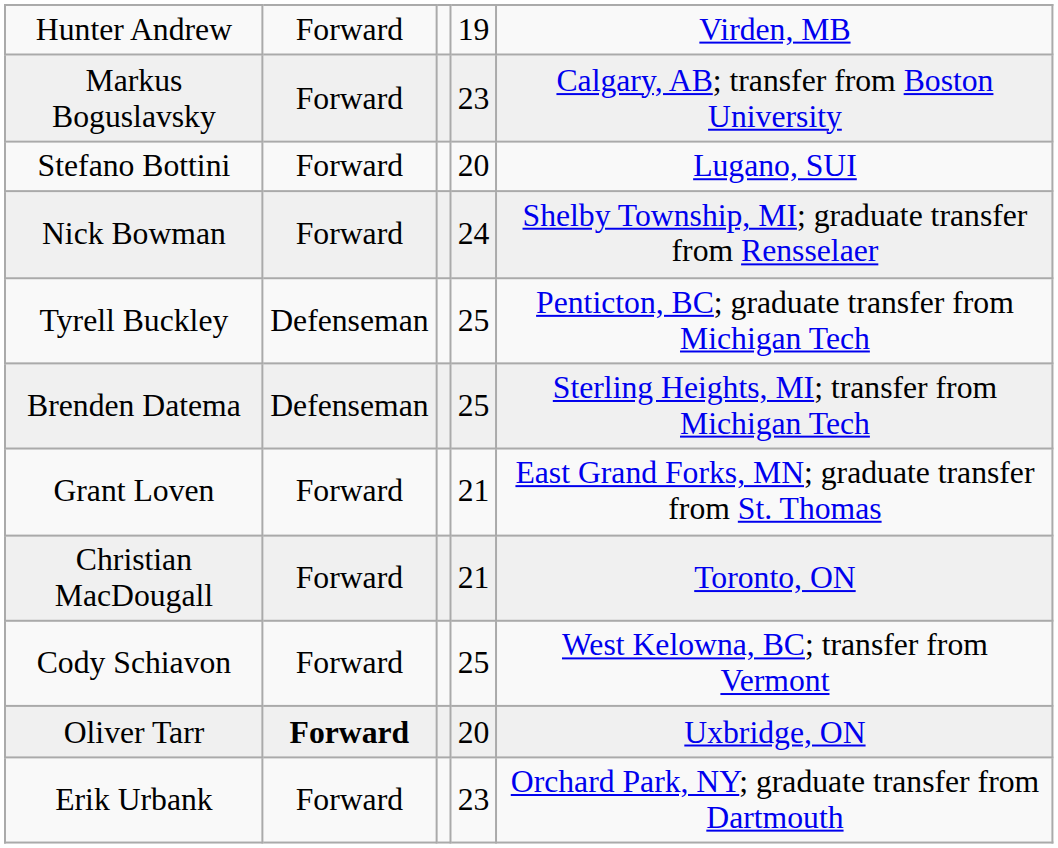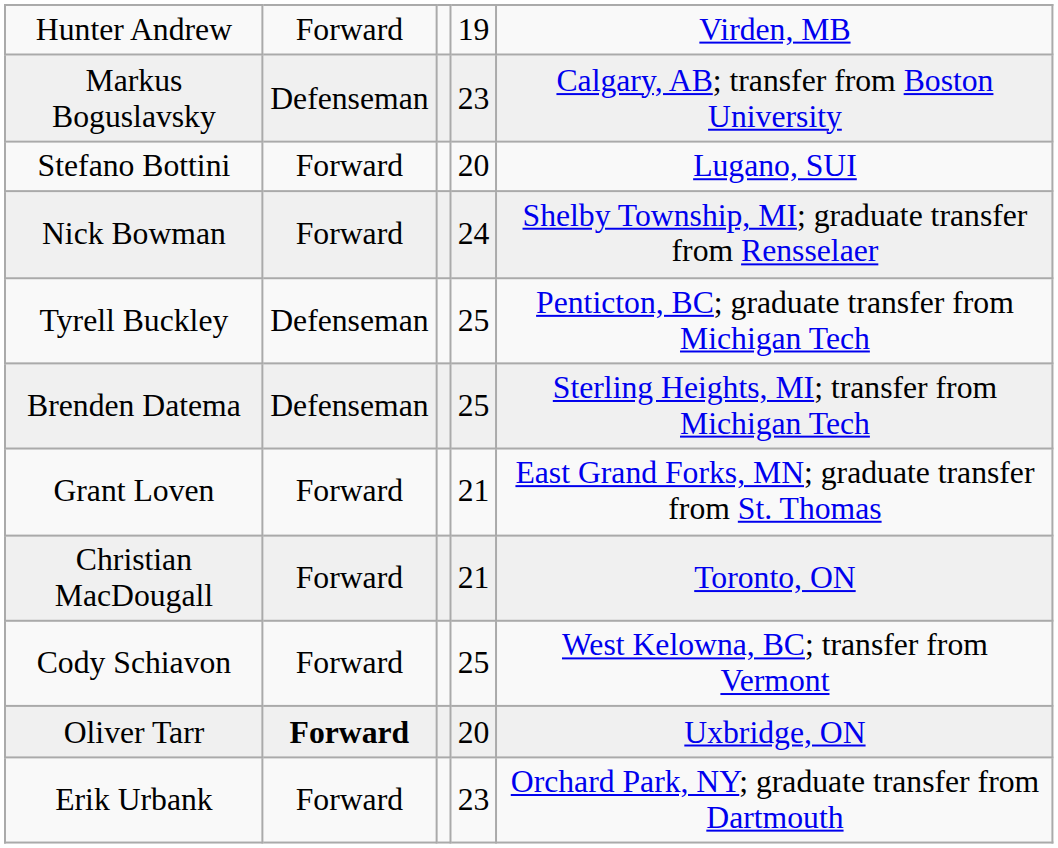 <table class="wikitable" width="60%">
 <tr align="center" bgcolor="">
 <td>Hunter Andrew</td>
 <td>Forward</td>
 <td></td>
 <td>19</td>
 <td><a href='#'>Virden, MB</a></td>
 </tr>
 <tr align="center" bgcolor="f0f0f0">
 <td>Markus Boguslavsky</td>
-<td>Forward</td>
+<td>Defenseman</td>
 <td></td>
 <td>23</td>
 <td><a href='#'>Calgary, AB</a>; transfer from <a href='#'>Boston University</a></td>
 </tr>
 <tr align="center" bgcolor="">
 <td>Stefano Bottini</td>
 <td>Forward</td>
 <td></td>
 <td>20</td>
 <td><a href='#'>Lugano, SUI</a></td>
 </tr>
 <tr align="center" bgcolor="f0f0f0">
 <td>Nick Bowman</td>
 <td>Forward</td>
 <td></td>
 <td>24</td>
 <td><a href='#'>Shelby Township, MI</a>; graduate transfer from <a href='#'>Rensselaer</a></td>
 </tr>
 <tr align="center" bgcolor="">
 <td>Tyrell Buckley</td>
 <td>Defenseman</td>
 <td></td>
 <td>25</td>
 <td><a href='#'>Penticton, BC</a>; graduate transfer from <a href='#'>Michigan Tech</a></td>
 </tr>
 <tr align="center" bgcolor="f0f0f0">
 <td>Brenden Datema</td>
 <td>Defenseman</td>
 <td></td>
 <td>25</td>
 <td><a href='#'>Sterling Heights, MI</a>; transfer from <a href='#'>Michigan Tech</a></td>
 </tr>
 <tr align="center" bgcolor="">
 <td>Grant Loven</td>
 <td>Forward</td>
 <td></td>
 <td>21</td>
 <td><a href='#'>East Grand Forks, MN</a>; graduate transfer from <a href='#'>St. Thomas</a></td>
 </tr>
 <tr align="center" bgcolor="f0f0f0">
 <td>Christian MacDougall</td>
 <td>Forward</td>
 <td></td>
 <td>21</td>
 <td><a href='#'>Toronto, ON</a></td>
 </tr>
 <tr align="center" bgcolor="">
 <td>Cody Schiavon</td>
 <td>Forward</td>
 <td></td>
 <td>25</td>
 <td><a href='#'>West Kelowna, BC</a>; transfer from <a href='#'>Vermont</a></td>
 </tr>
 <tr align="center" bgcolor="f0f0f0">
 <td>Oliver Tarr</td>
 <td><strong>Forward</strong></td>
 <td></td>
 <td>20</td>
 <td><a href='#'>Uxbridge, ON</a></td>
 </tr>
 <tr align="center" bgcolor="">
 <td>Erik Urbank</td>
 <td>Forward</td>
 <td></td>
 <td>23</td>
 <td><a href='#'>Orchard Park, NY</a>; graduate transfer from <a href='#'>Dartmouth</a></td>
 </tr>
 </table>
